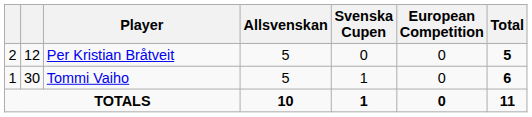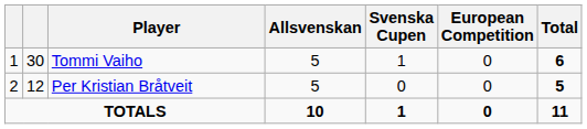 <table class="wikitable sortable" style="font-size: 95%; text-align: center;">
 <tr>
 <th width=10></th>
 <th width=10></th>
 <th width=200>Player</th>
 <th width=50>Allsvenskan</th>
 <th width=50>Svenska Cupen</th>
 <th width=50>European Competition</th>
 <th>Total</th>
 </tr>
 <tr>
+<td>1</td>
+<td>30</td>
+<td align="left"> <a href='#'>Tommi Vaiho</a></td>
+<td>5</td>
+<td>1</td>
+<td>0</td>
+<td><strong>6</strong></td>
+</tr>
+<tr>
 <td>2</td>
 <td>12</td>
 <td align="left"> <a href='#'>Per Kristian Bråtveit</a></td>
 <td>5</td>
 <td>0</td>
 <td>0</td>
 <td><strong>5</strong></td>
 </tr>
 <tr>
-<td>1</td>
-<td>30</td>
-<td align="left"> <a href='#'>Tommi Vaiho</a></td>
-<td>5</td>
-<td>1</td>
-<td>0</td>
-<td><strong>6</strong></td>
-</tr>
-<tr>
 <td colspan="3"><strong>TOTALS</strong></td>
 <td><strong>10</strong></td>
 <td><strong>1</strong></td>
 <td><strong>0</strong></td>
 <td><strong>11</strong></td>
 </tr>
 </table>
